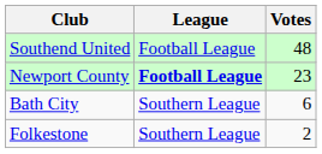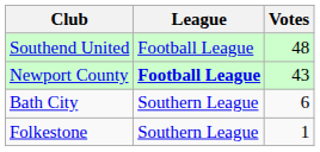 <table class=wikitable style=text-align:left>
 <tr>
 <th>Club</th>
 <th>League</th>
 <th>Votes</th>
 </tr>
 <tr bgcolor=ccffcc>
 <td><a href='#'>Southend United</a></td>
 <td><a href='#'>Football League</a></td>
 <td align=right>48</td>
 </tr>
 <tr bgcolor=ccffcc>
 <td><a href='#'>Newport County</a></td>
 <td><strong><a href='#'>Football League</a></strong></td>
-<td align=right>23</td>
+<td align=right>43</td>
 </tr>
 <tr>
 <td><a href='#'>Bath City</a></td>
 <td><a href='#'>Southern League</a></td>
 <td align=right>6</td>
 </tr>
 <tr>
 <td><a href='#'>Folkestone</a></td>
 <td><a href='#'>Southern League</a></td>
-<td align=right>2</td>
+<td align=right>1</td>
 </tr>
 </table>
